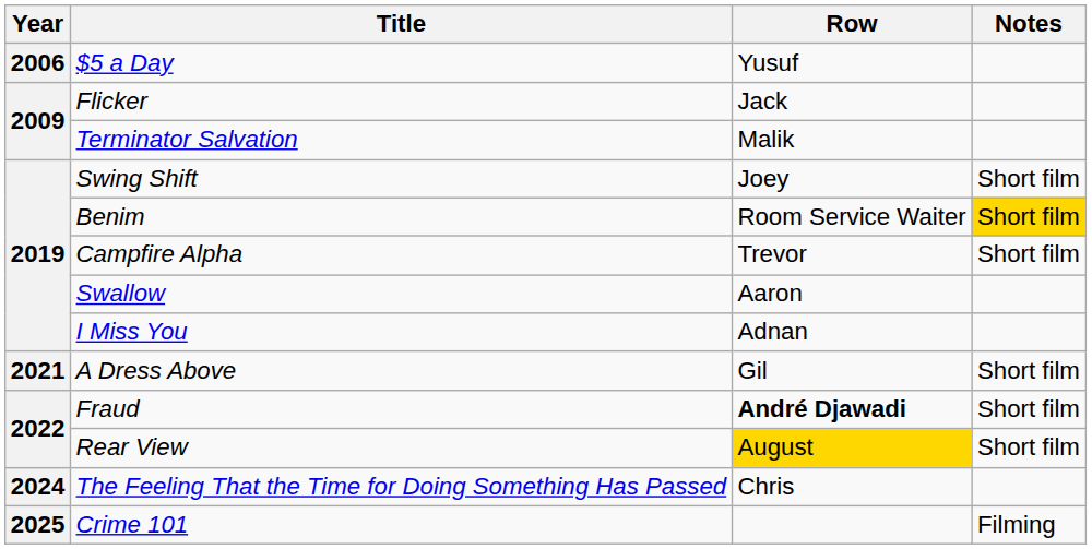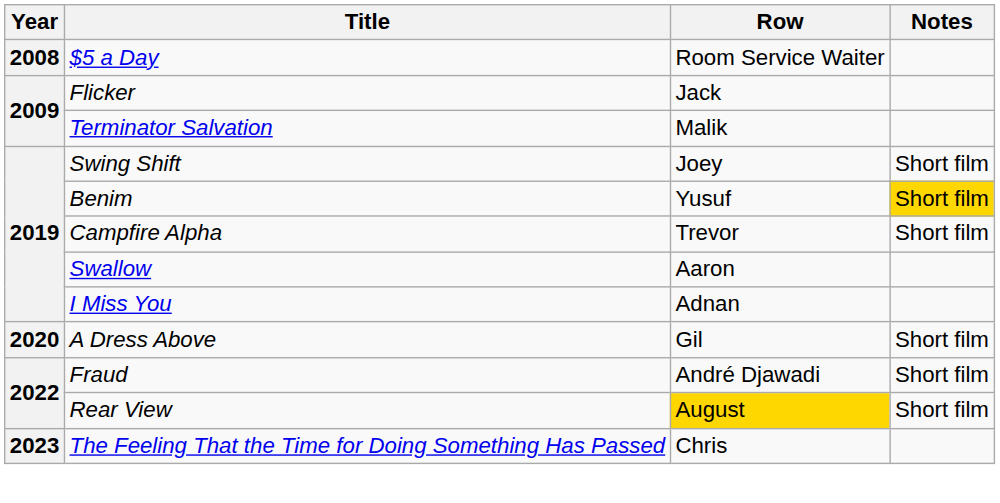 <table class="wikitable plainrowheaders">
 <tr>
 <th scope="col">Year</th>
 <th scope="col">Title</th>
 <th scope="col">Row</th>
 <th scope="col">Notes</th>
 </tr>
 <tr>
-<th scope="row">2006</th>
+<th scope="row">2008</th>
 <td><em><a href='#'>$5 a Day</a></em></td>
-<td>Yusuf</td>
+<td>Room Service Waiter</td>
 <td></td>
 </tr>
 <tr>
 <th scope="row" rowspan="2">2009</th>
 <td><em>Flicker</em></td>
 <td>Jack</td>
 <td></td>
 </tr>
 <tr>
 <td><em><a href='#'>Terminator Salvation</a></em></td>
 <td>Malik</td>
 <td></td>
 </tr>
 <tr>
 <th scope="row" rowspan="5">2019</th>
 <td><em>Swing Shift</em></td>
 <td>Joey</td>
 <td>Short film</td>
 </tr>
 <tr>
 <td><em>Benim</em></td>
-<td>Room Service Waiter</td>
+<td>Yusuf</td>
 <td style="background: gold;">Short film</td>
 </tr>
 <tr>
 <td><em>Campfire Alpha</em></td>
 <td>Trevor</td>
 <td>Short film</td>
 </tr>
 <tr>
 <td><em><a href='#'>Swallow</a></em></td>
 <td>Aaron</td>
 <td></td>
 </tr>
 <tr>
 <td><em><a href='#'>I Miss You</a></em></td>
 <td>Adnan</td>
 <td></td>
 </tr>
 <tr>
-<th scope="row">2021</th>
+<th scope="row">2020</th>
 <td><em>A Dress Above</em></td>
 <td>Gil</td>
 <td>Short film</td>
 </tr>
 <tr>
 <th scope="row" rowspan="2">2022</th>
 <td><em>Fraud</em></td>
-<td><strong>André Djawadi</strong></td>
+<td>André Djawadi</td>
 <td>Short film</td>
 </tr>
 <tr>
 <td><em>Rear View</em></td>
 <td style="background: gold;">August</td>
 <td>Short film</td>
 </tr>
 <tr>
-<th scope="row">2024</th>
+<th scope="row">2023</th>
 <td><em><a href='#'>The Feeling That the Time for Doing Something Has Passed</a></em></td>
 <td>Chris</td>
 <td></td>
 </tr>
-<tr>
-<th scope="row">2025</th>
-<td><em><a href='#'>Crime 101</a></em></td>
-<td></td>
-<td>Filming</td>
-</tr>
 </table>
